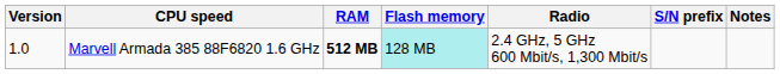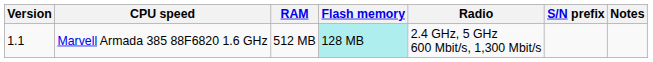 <table class="wikitable">
 <tr>
 <th>Version</th>
 <th>CPU speed</th>
 <th><a href='#'>RAM</a></th>
 <th><a href='#'>Flash memory</a></th>
 <th>Radio</th>
 <th><a href='#'>S/N</a> prefix</th>
 <th>Notes</th>
 </tr>
 <tr>
-<td>1.0</td>
+<td>1.1</td>
 <td><a href='#'>Marvell</a> Armada 385 88F6820 1.6 GHz</td>
-<td><strong>512 MB</strong></td>
+<td>512 MB</td>
 <td style="background: paleturquoise;">128 MB</td>
 <td>2.4 GHz, 5 GHz<br>600 Mbit/s, 1,300 Mbit/s</td>
 <td></td>
 <td></td>
 </tr>
 </table>
